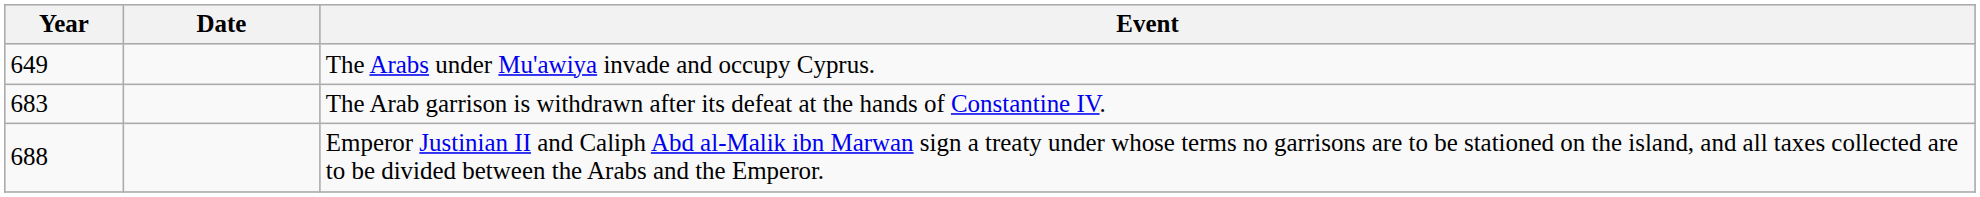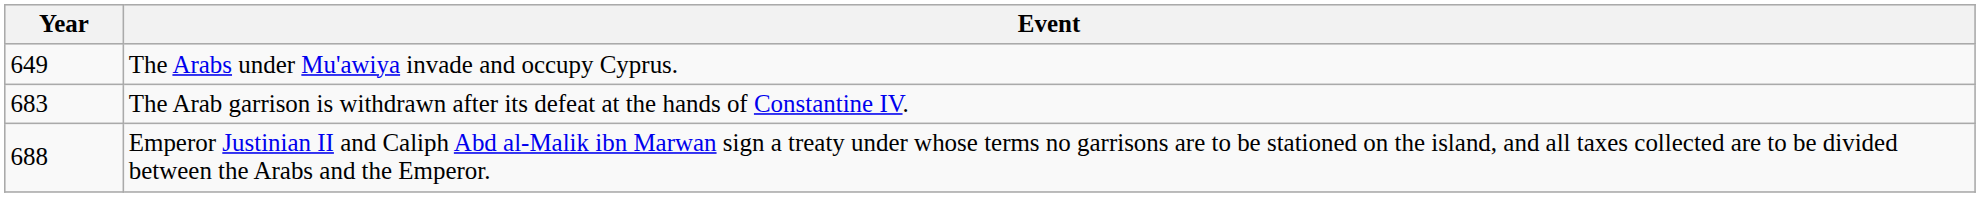 <table class="wikitable" width="100%">
 <tr>
 <th style="width:6%">Year</th>
-<th style="width:10%">Date</th>
 <th>Event</th>
 </tr>
 <tr>
 <td>649</td>
-<td></td>
 <td>The <a href='#'>Arabs</a> under <a href='#'>Mu'awiya</a> invade and occupy Cyprus.</td>
 </tr>
 <tr>
 <td>683</td>
-<td></td>
 <td>The Arab garrison is withdrawn after its defeat at the hands of <a href='#'>Constantine IV</a>.</td>
 </tr>
 <tr>
 <td>688</td>
-<td></td>
 <td>Emperor <a href='#'>Justinian II</a> and Caliph <a href='#'>Abd al-Malik ibn Marwan</a> sign a treaty under whose terms no garrisons are to be stationed on the island, and all taxes collected are to be divided between the Arabs and the Emperor.</td>
 </tr>
 </table>
